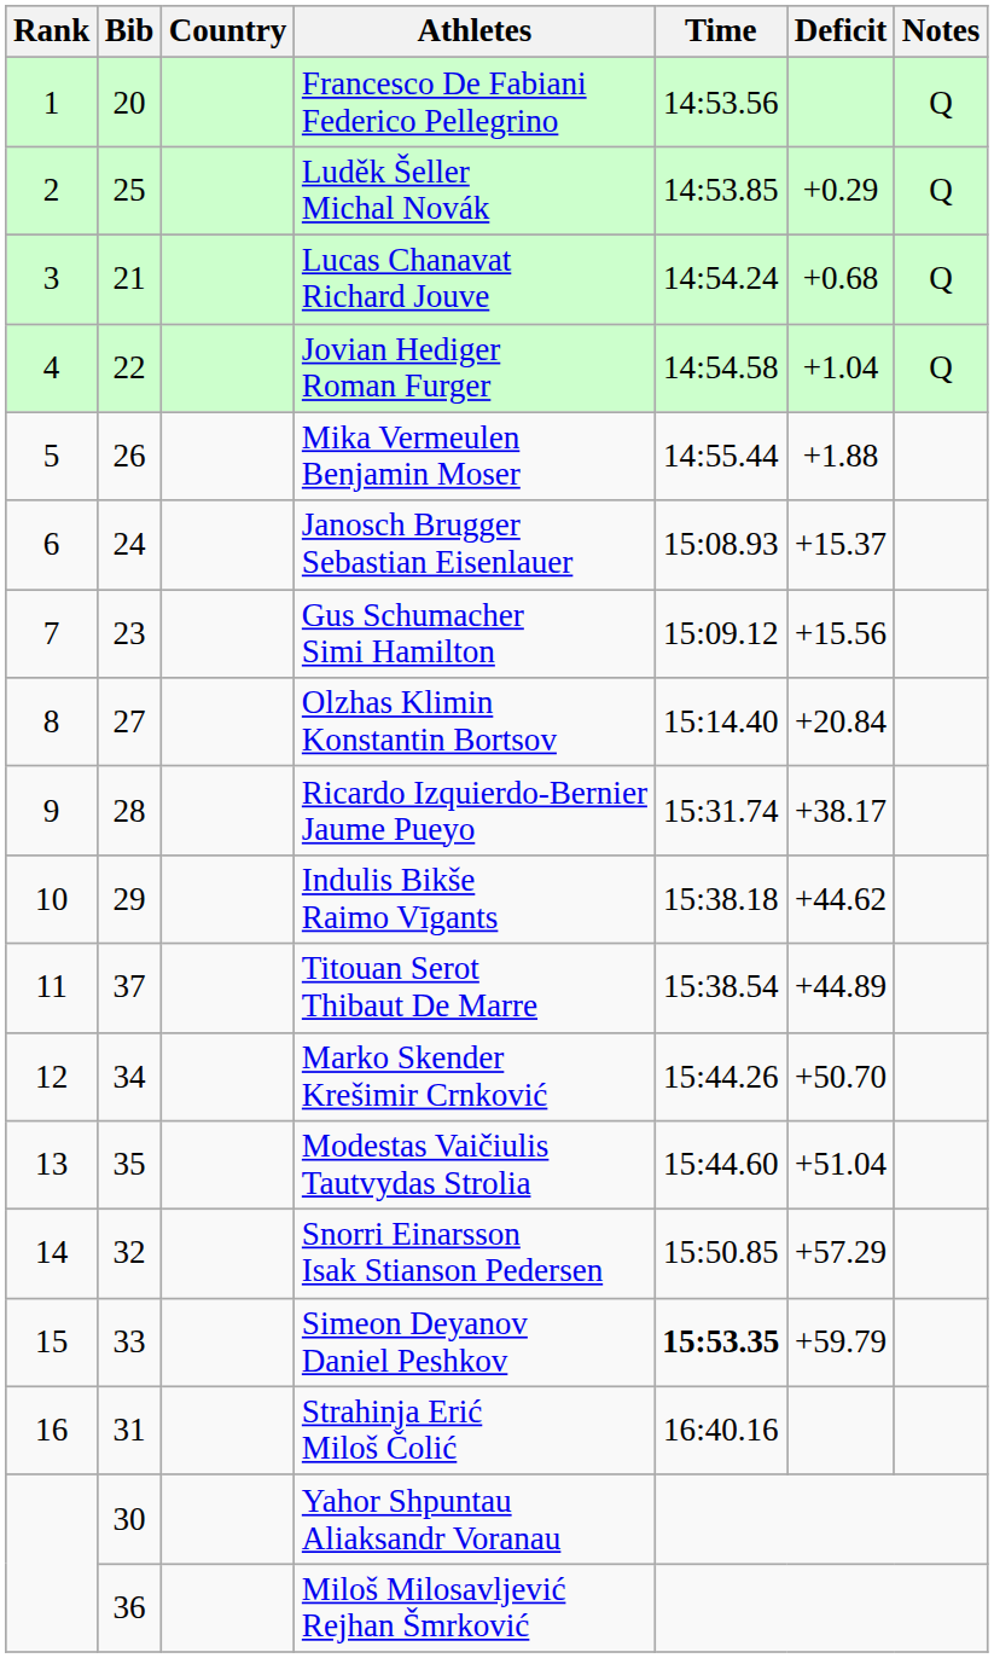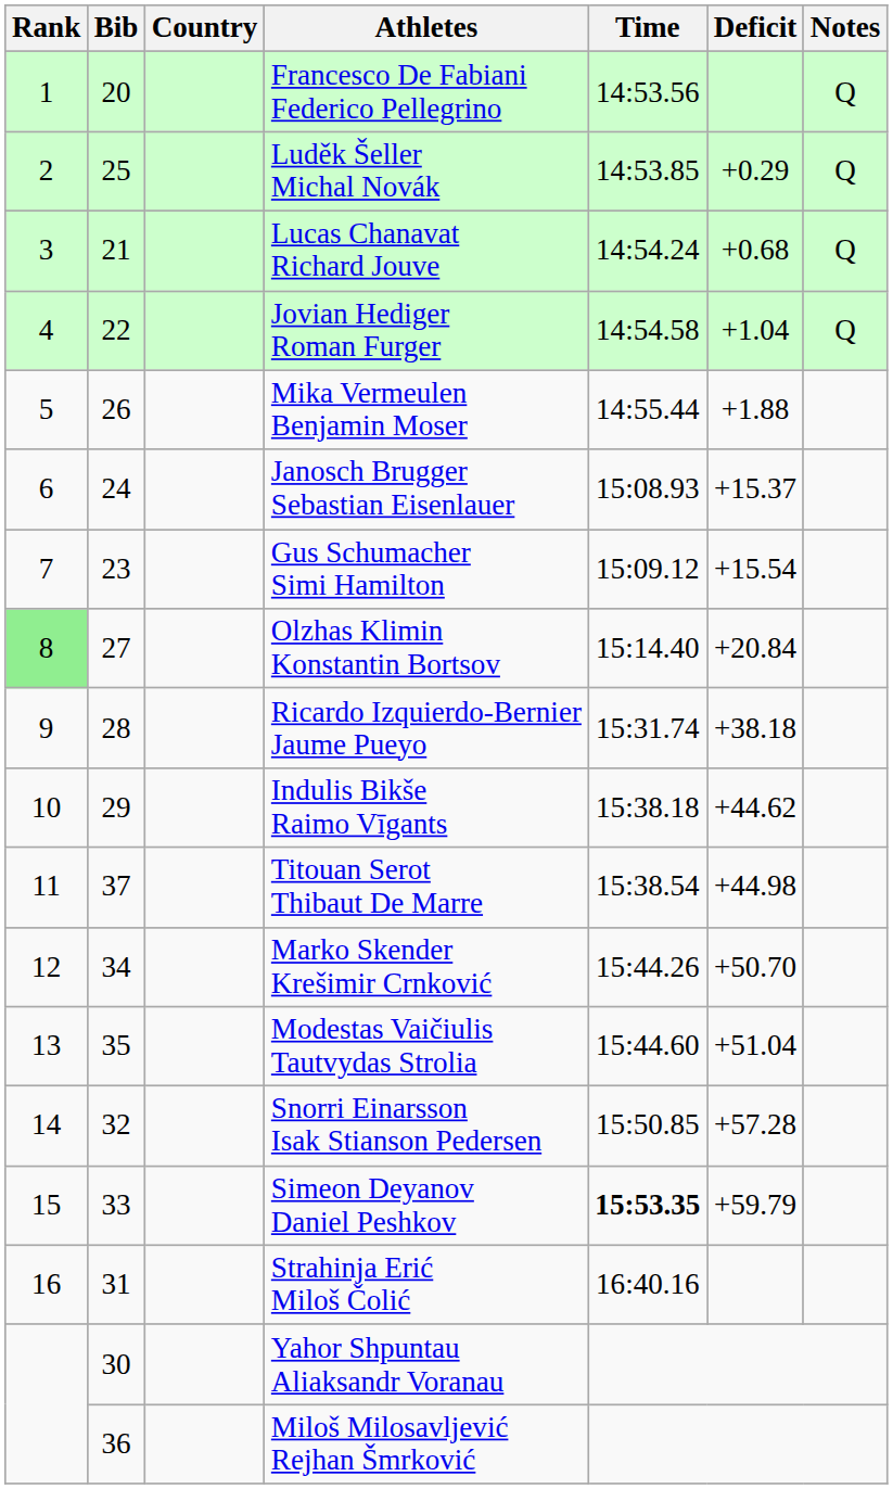 <table class="wikitable sortable" style="text-align:center">
 <tr>
 <th>Rank</th>
 <th>Bib</th>
 <th>Country</th>
 <th>Athletes</th>
 <th>Time</th>
 <th>Deficit</th>
 <th>Notes</th>
 </tr>
 <tr bgcolor=ccffcc>
 <td>1</td>
 <td>20</td>
 <td align=left></td>
 <td align=left><a href='#'>Francesco De Fabiani</a><br><a href='#'>Federico Pellegrino</a></td>
 <td>14:53.56</td>
 <td></td>
 <td>Q</td>
 </tr>
 <tr bgcolor=ccffcc>
 <td>2</td>
 <td>25</td>
 <td align=left></td>
 <td align=left><a href='#'>Luděk Šeller</a><br><a href='#'>Michal Novák</a></td>
 <td>14:53.85</td>
 <td>+0.29</td>
 <td>Q</td>
 </tr>
 <tr bgcolor=ccffcc>
 <td>3</td>
 <td>21</td>
 <td align=left></td>
 <td align=left><a href='#'>Lucas Chanavat</a><br><a href='#'>Richard Jouve</a></td>
 <td>14:54.24</td>
 <td>+0.68</td>
 <td>Q</td>
 </tr>
 <tr bgcolor=ccffcc>
 <td>4</td>
 <td>22</td>
 <td align=left></td>
 <td align=left><a href='#'>Jovian Hediger</a><br><a href='#'>Roman Furger</a></td>
 <td>14:54.58</td>
 <td>+1.04</td>
 <td>Q</td>
 </tr>
 <tr>
 <td>5</td>
 <td>26</td>
 <td align=left></td>
 <td align=left><a href='#'>Mika Vermeulen</a><br><a href='#'>Benjamin Moser</a></td>
 <td>14:55.44</td>
 <td>+1.88</td>
 <td></td>
 </tr>
 <tr>
 <td>6</td>
 <td>24</td>
 <td align=left></td>
 <td align=left><a href='#'>Janosch Brugger</a><br><a href='#'>Sebastian Eisenlauer</a></td>
 <td>15:08.93</td>
 <td>+15.37</td>
 <td></td>
 </tr>
 <tr>
 <td>7</td>
 <td>23</td>
 <td align=left></td>
 <td align=left><a href='#'>Gus Schumacher</a><br><a href='#'>Simi Hamilton</a></td>
 <td>15:09.12</td>
-<td>+15.56</td>
+<td>+15.54</td>
 <td></td>
 </tr>
 <tr>
-<td>8</td>
+<td style="background: lightgreen;">8</td>
 <td>27</td>
 <td align=left></td>
 <td align=left><a href='#'>Olzhas Klimin</a><br><a href='#'>Konstantin Bortsov</a></td>
 <td>15:14.40</td>
 <td>+20.84</td>
 <td></td>
 </tr>
 <tr>
 <td>9</td>
 <td>28</td>
 <td align=left></td>
 <td align=left><a href='#'>Ricardo Izquierdo-Bernier</a><br><a href='#'>Jaume Pueyo</a></td>
 <td>15:31.74</td>
-<td>+38.17</td>
+<td>+38.18</td>
 <td></td>
 </tr>
 <tr>
 <td>10</td>
 <td>29</td>
 <td align=left></td>
 <td align=left><a href='#'>Indulis Bikše</a><br><a href='#'>Raimo Vīgants</a></td>
 <td>15:38.18</td>
 <td>+44.62</td>
 <td></td>
 </tr>
 <tr>
 <td>11</td>
 <td>37</td>
 <td align=left></td>
 <td align=left><a href='#'>Titouan Serot</a><br><a href='#'>Thibaut De Marre</a></td>
 <td>15:38.54</td>
-<td>+44.89</td>
+<td>+44.98</td>
 <td></td>
 </tr>
 <tr>
 <td>12</td>
 <td>34</td>
 <td align=left></td>
 <td align=left><a href='#'>Marko Skender</a><br><a href='#'>Krešimir Crnković</a></td>
 <td>15:44.26</td>
 <td>+50.70</td>
 <td></td>
 </tr>
 <tr>
 <td>13</td>
 <td>35</td>
 <td align=left></td>
 <td align=left><a href='#'>Modestas Vaičiulis</a><br><a href='#'>Tautvydas Strolia</a></td>
 <td>15:44.60</td>
 <td>+51.04</td>
 <td></td>
 </tr>
 <tr>
 <td>14</td>
 <td>32</td>
 <td align=left></td>
 <td align=left><a href='#'>Snorri Einarsson</a><br><a href='#'>Isak Stianson Pedersen</a></td>
 <td>15:50.85</td>
-<td>+57.29</td>
+<td>+57.28</td>
 <td></td>
 </tr>
 <tr>
 <td>15</td>
 <td>33</td>
 <td align=left></td>
 <td align=left><a href='#'>Simeon Deyanov</a><br><a href='#'>Daniel Peshkov</a></td>
 <td><strong>15:53.35</strong></td>
 <td>+59.79</td>
 <td></td>
 </tr>
 <tr>
 <td>16</td>
 <td>31</td>
 <td align=left></td>
 <td align=left><a href='#'>Strahinja Erić</a><br><a href='#'>Miloš Čolić</a></td>
 <td>16:40.16</td>
 <td></td>
 <td></td>
 </tr>
 <tr>
 <td rowspan=2></td>
 <td>30</td>
 <td align=left></td>
 <td align=left><a href='#'>Yahor Shpuntau</a><br><a href='#'>Aliaksandr Voranau</a></td>
 <td colspan=3></td>
 </tr>
 <tr>
 <td>36</td>
 <td align=left></td>
 <td align=left><a href='#'>Miloš Milosavljević</a><br><a href='#'>Rejhan Šmrković</a></td>
 <td colspan=3></td>
 </tr>
 </table>
